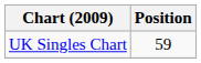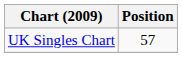 <table class="wikitable sortable">
 <tr>
 <th>Chart (2009)</th>
 <th>Position</th>
 </tr>
 <tr>
 <td><a href='#'>UK Singles Chart</a></td>
-<td style="text-align:center;">59</td>
+<td style="text-align:center;">57</td>
 </tr>
 <tr>
 </tr>
 </table>
